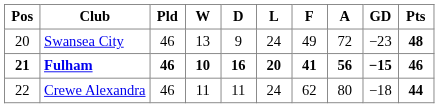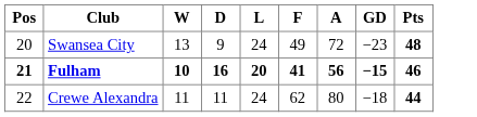 <table class="toccolours" border="1" cellpadding="4" cellspacing="0" style="text-align:center; border-collapse: collapse; margin:0;">
 <tr>
 <th width=30>Pos</th>
 <th>Club</th>
-<th width=30>Pld</th>
 <th width=30>W</th>
 <th width=30>D</th>
 <th width=30>L</th>
 <th width=30>F</th>
 <th width=30>A</th>
 <th width=30>GD</th>
 <th width=30>Pts</th>
 </tr>
 <tr>
 <td>20</td>
 <td align="left"><a href='#'>Swansea City</a></td>
-<td>46</td>
 <td>13</td>
 <td>9</td>
 <td>24</td>
 <td>49</td>
 <td>72</td>
 <td>−23</td>
 <td><strong>48</strong></td>
 </tr>
 <tr>
 <td><strong>21</strong></td>
 <td align="left"><strong><a href='#'>Fulham</a></strong></td>
-<td><strong>46</strong></td>
 <td><strong>10</strong></td>
 <td><strong>16</strong></td>
 <td><strong>20</strong></td>
 <td><strong>41</strong></td>
 <td><strong>56</strong></td>
 <td><strong>−15</strong></td>
 <td><strong>46</strong></td>
 </tr>
 <tr>
 <td>22</td>
 <td align="left"><a href='#'>Crewe Alexandra</a></td>
-<td>46</td>
 <td>11</td>
 <td>11</td>
 <td>24</td>
 <td>62</td>
 <td>80</td>
 <td>−18</td>
 <td><strong>44</strong></td>
 </tr>
 </table>
